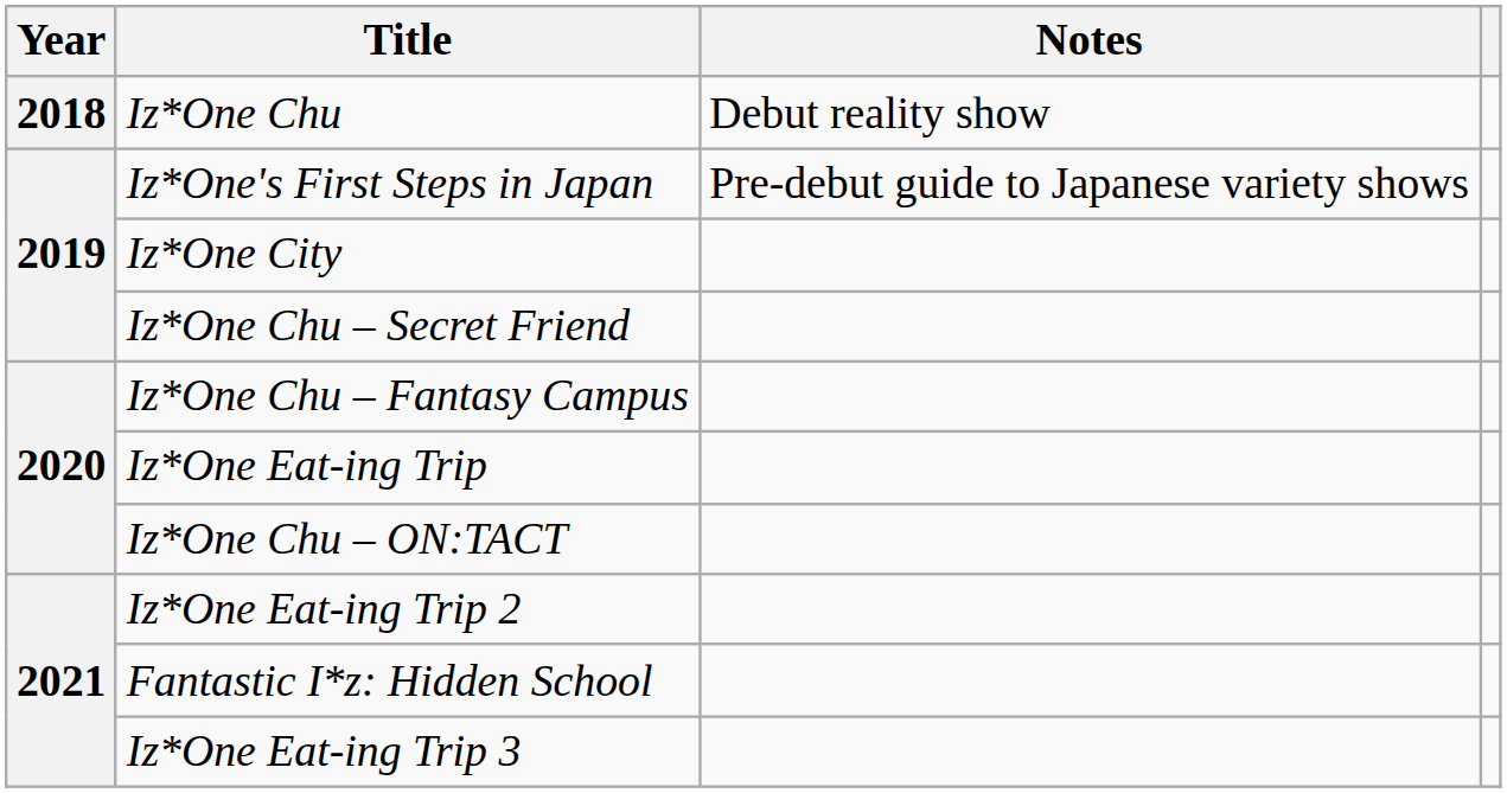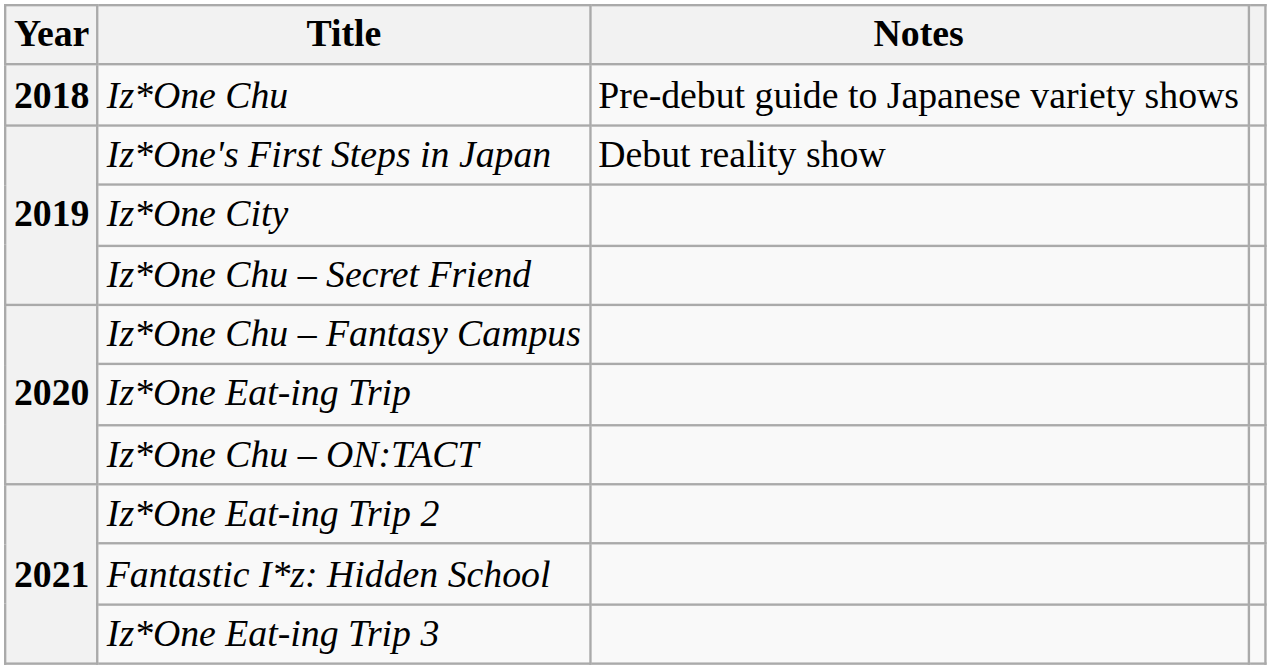 <table class="wikitable plainrowheaders sortable">
 <tr>
 <th scope="col">Year</th>
 <th scope="col">Title</th>
 <th scope="col">Notes</th>
 <th scope="col" class="unsortable"></th>
 </tr>
 <tr>
 <th scope="row">2018</th>
 <td><em>Iz*One Chu</em></td>
-<td>Debut reality show</td>
+<td>Pre-debut guide to Japanese variety shows</td>
 <td style="text-align:center"></td>
 </tr>
 <tr>
 <th scope="row" rowspan="3">2019</th>
 <td><em>Iz*One's First Steps in Japan</em></td>
-<td>Pre-debut guide to Japanese variety shows</td>
+<td>Debut reality show</td>
 <td style="text-align:center"></td>
 </tr>
 <tr>
 <td><em>Iz*One City</em></td>
 <td></td>
 <td style="text-align:center"></td>
 </tr>
 <tr>
 <td><em>Iz*One Chu – Secret Friend</em></td>
 <td></td>
 <td style="text-align:center"></td>
 </tr>
 <tr>
 <th scope="row" rowspan="3">2020</th>
 <td><em>Iz*One Chu – Fantasy Campus</em></td>
 <td></td>
 <td style="text-align:center"></td>
 </tr>
 <tr>
 <td><em>Iz*One Eat-ing Trip</em></td>
 <td></td>
 <td style="text-align:center"></td>
 </tr>
 <tr>
 <td><em>Iz*One Chu – ON:TACT</em></td>
 <td></td>
 <td style="text-align:center"></td>
 </tr>
 <tr>
 <th scope="row" rowspan="3">2021</th>
 <td><em>Iz*One Eat-ing Trip 2</em></td>
 <td></td>
 <td style="text-align:center"></td>
 </tr>
 <tr>
 <td><em>Fantastic I*z: Hidden School</em></td>
 <td></td>
 <td style="text-align:center"></td>
 </tr>
 <tr>
 <td><em>Iz*One Eat-ing Trip 3</em></td>
 <td></td>
 <td style="text-align:center"></td>
 </tr>
 </table>
